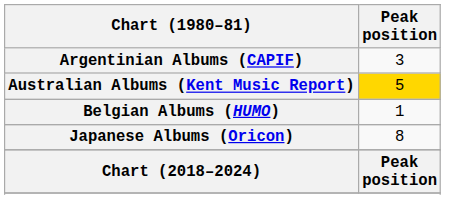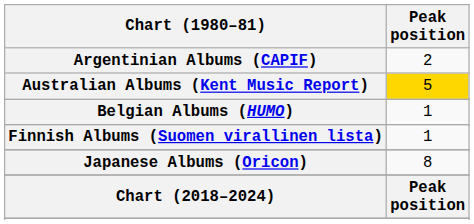 <table class="wikitable sortable plainrowheaders" style="text-align:center;">
 <tr>
 <th scope="col">Chart (1980–81)</th>
 <th scope="col">Peak<br>position</th>
 </tr>
 <tr>
 <th scope="row">Argentinian Albums (<a href='#'>CAPIF</a>)</th>
-<td>3</td>
+<td>2</td>
 </tr>
 <tr>
 <th scope="row">Australian Albums (<a href='#'>Kent Music Report</a>)</th>
 <td style="background: gold;">5</td>
 </tr>
 <tr>
 </tr>
 <tr>
 <th scope="row">Belgian Albums (<em><a href='#'>HUMO</a></em>)</th>
 <td>1</td>
 </tr>
 <tr>
 </tr>
 <tr>
+</tr>
+<tr>
+<th scope="row">Finnish Albums (<a href='#'>Suomen virallinen lista</a>)</th>
+<td style="text-align:center;">1</td>
 </tr>
 <tr>
 </tr>
 <tr>
 <th scope="row">Japanese Albums (<a href='#'>Oricon</a>)</th>
 <td>8</td>
 </tr>
 <tr>
 </tr>
 <tr>
 </tr>
 <tr>
 </tr>
 <tr>
 </tr>
 <tr>
 </tr>
 <tr>
 <th scope="col">Chart (2018–2024)</th>
 <th scope="col">Peak<br>position</th>
 </tr>
 <tr>
 </tr>
 <tr>
 </tr>
 <tr>
 </tr>
 <tr>
 </tr>
 <tr>
 </tr>
 <tr>
 </tr>
 <tr>
 </tr>
 </table>
